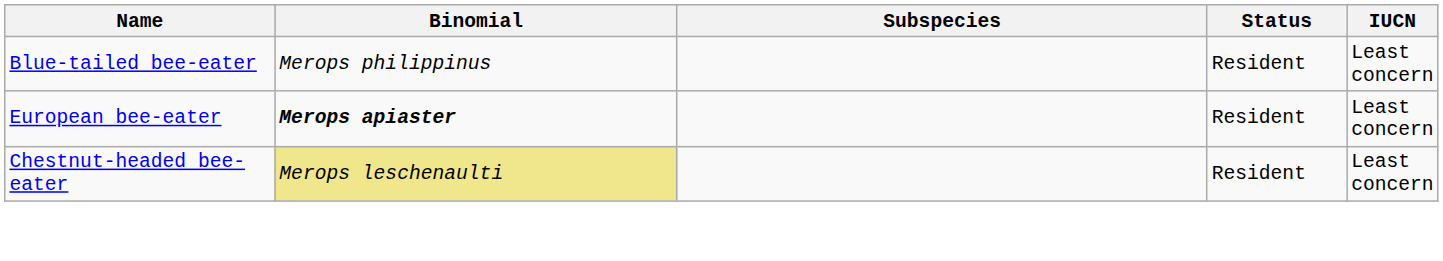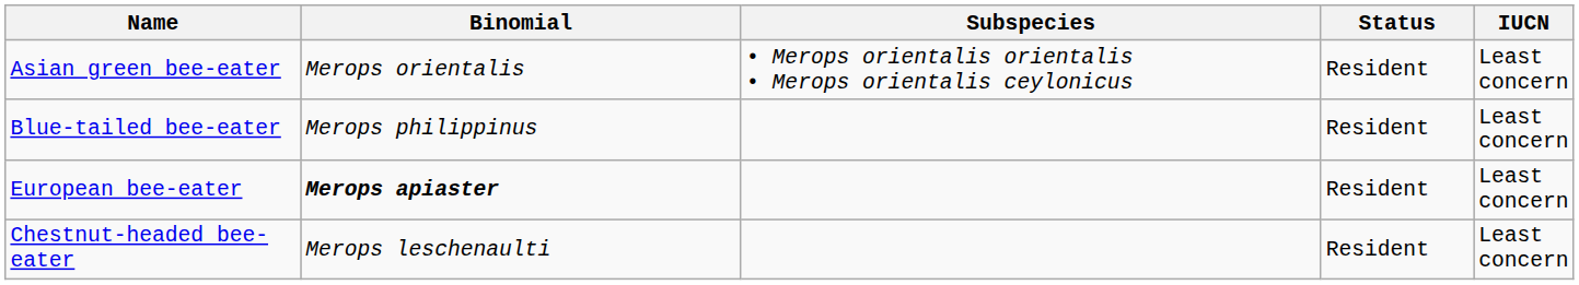 <table width=60% class="wikitable">
 <tr>
 <th width=20%>Name</th>
 <th width=30%>Binomial</th>
 <th width=40%>Subspecies</th>
 <th width=30%>Status</th>
 <th width=30%>IUCN</th>
+</tr>
+<tr>
+<td><a href='#'>Asian green bee-eater</a><br></td>
+<td><em>Merops orientalis</em></td>
+<td>• <em>Merops orientalis orientalis</em><br>• <em>Merops orientalis ceylonicus</em></td>
+<td>Resident</td>
+<td>Least concern</td>
 </tr>
 <tr>
 <td><a href='#'>Blue-tailed bee-eater</a><br></td>
 <td><em>Merops philippinus</em></td>
 <td></td>
 <td>Resident</td>
 <td>Least concern</td>
 </tr>
 <tr>
 <td><a href='#'>European bee-eater</a><br></td>
 <td><strong><em>Merops apiaster</em></strong></td>
 <td></td>
 <td>Resident</td>
 <td>Least concern</td>
 </tr>
 <tr>
 <td><a href='#'>Chestnut-headed bee-eater</a><br></td>
-<td style="background: khaki;"><em>Merops leschenaulti</em></td>
+<td><em>Merops leschenaulti</em></td>
 <td></td>
 <td>Resident</td>
 <td>Least concern</td>
 </tr>
 </table>
